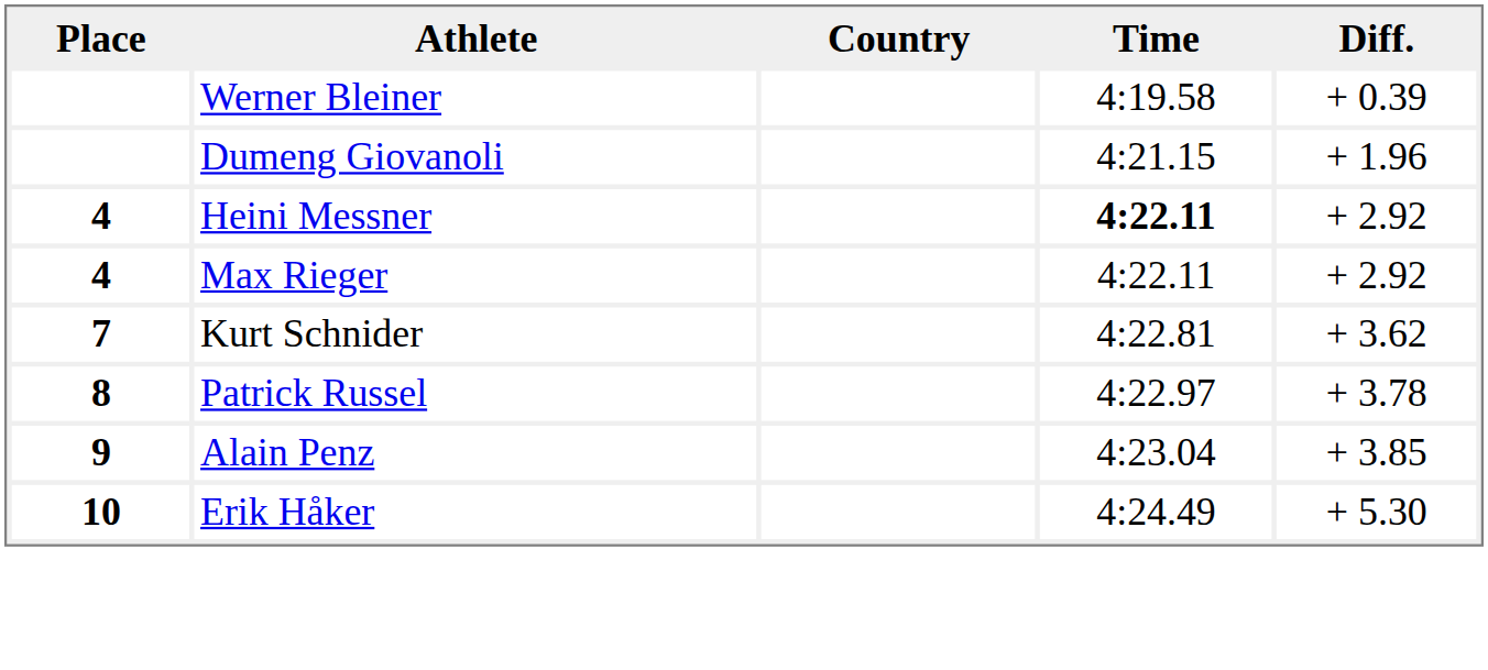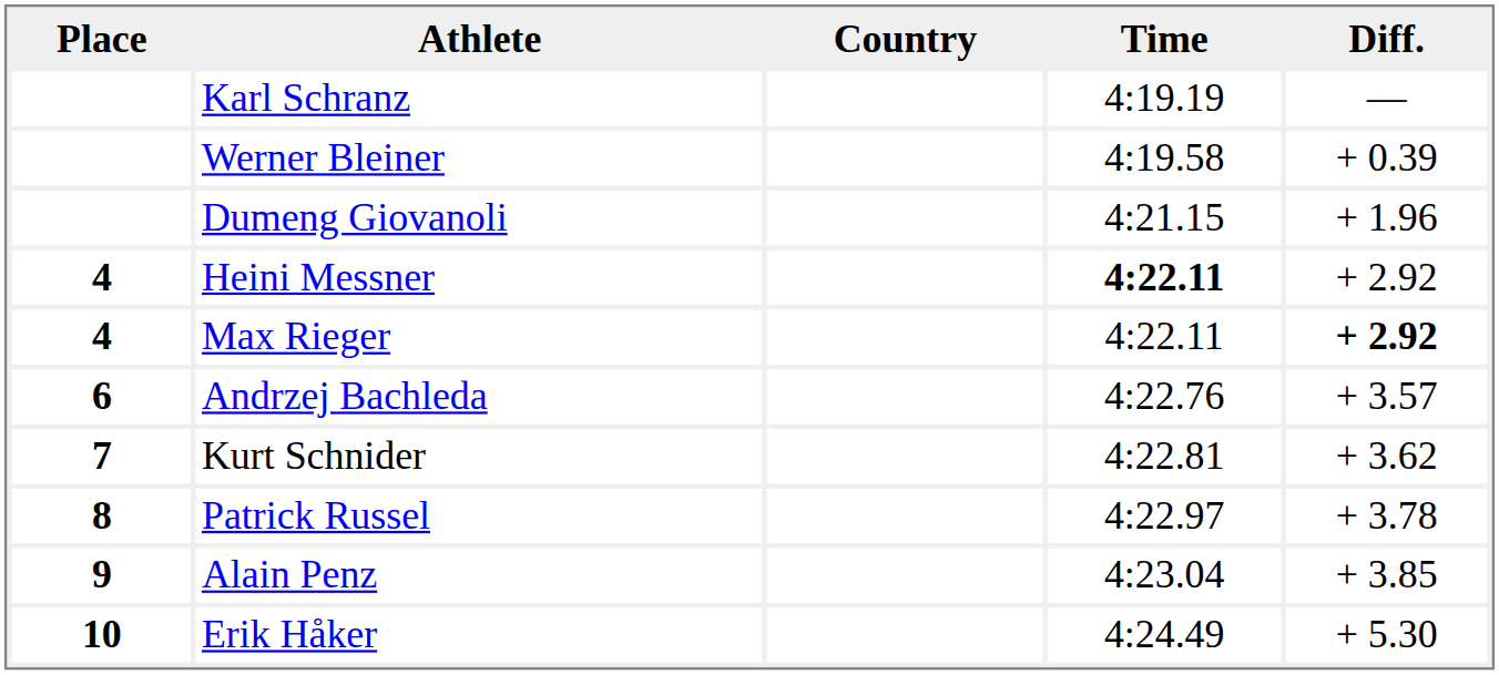 <table style="border-style:solid;border-width:1px;border-color:#808080;background-color:#EFEFEF" cellspacing="2" cellpadding="2" width="600px">
 <tr bgcolor="#EFEFEF">
 <th>Place</th>
 <th>Athlete</th>
 <th>Country</th>
 <th>Time</th>
 <th>Diff.</th>
+</tr>
+<tr align="center" valign="top" bgcolor="#FFFFFF">
+<th></th>
+<td align="left"><a href='#'>Karl Schranz</a></td>
+<td align="left"></td>
+<td>4:19.19</td>
+<td>—</td>
 </tr>
 <tr align="center" valign="top" bgcolor="#FFFFFF">
 <th></th>
 <td align="left"><a href='#'>Werner Bleiner</a></td>
 <td align="left"></td>
 <td>4:19.58</td>
 <td>+ 0.39</td>
 </tr>
 <tr align="center" valign="top" bgcolor="#FFFFFF">
 <th></th>
 <td align="left"><a href='#'>Dumeng Giovanoli</a></td>
 <td align="left"></td>
 <td>4:21.15</td>
 <td>+ 1.96</td>
 </tr>
 <tr align="center" valign="top" bgcolor="#FFFFFF">
 <th>4</th>
 <td align="left"><a href='#'>Heini Messner</a></td>
 <td align="left"></td>
 <td><strong>4:22.11</strong></td>
 <td>+ 2.92</td>
 </tr>
 <tr align="center" valign="top" bgcolor="#FFFFFF">
 <th>4</th>
 <td align="left"><a href='#'>Max Rieger</a></td>
 <td align="left"></td>
 <td>4:22.11</td>
-<td>+ 2.92</td>
+<td><strong>+ 2.92</strong></td>
+</tr>
+<tr align="center" valign="top" bgcolor="#FFFFFF">
+<th>6</th>
+<td align="left"><a href='#'>Andrzej Bachleda</a></td>
+<td align="left"></td>
+<td>4:22.76</td>
+<td>+ 3.57</td>
 </tr>
 <tr align="center" valign="top" bgcolor="#FFFFFF">
 <th>7</th>
 <td align="left">Kurt Schnider</td>
 <td align="left"></td>
 <td>4:22.81</td>
 <td>+ 3.62</td>
 </tr>
 <tr align="center" valign="top" bgcolor="#FFFFFF">
 <th>8</th>
 <td align="left"><a href='#'>Patrick Russel</a></td>
 <td align="left"></td>
 <td>4:22.97</td>
 <td>+ 3.78</td>
 </tr>
 <tr align="center" valign="top" bgcolor="#FFFFFF">
 <th>9</th>
 <td align="left"><a href='#'>Alain Penz</a></td>
 <td align="left"></td>
 <td>4:23.04</td>
 <td>+ 3.85</td>
 </tr>
 <tr align="center" valign="top" bgcolor="#FFFFFF">
 <th>10</th>
 <td align="left"><a href='#'>Erik Håker</a></td>
 <td align="left"></td>
 <td>4:24.49</td>
 <td>+ 5.30</td>
 </tr>
 </table>
